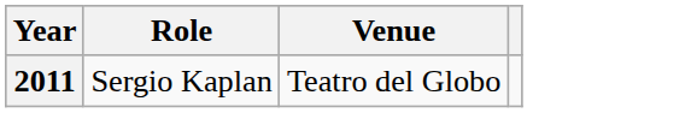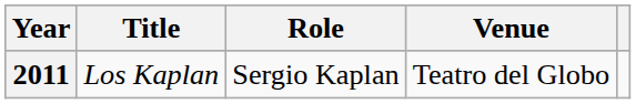 <table class="wikitable plainrowheaders sortable">
 <tr>
 <th scope="col">Year</th>
+<th scope="col">Title</th>
 <th scope="col" class="unsortable">Role</th>
 <th scope="col" class="unsortable">Venue</th>
 <th scope="col" class="unsortable"></th>
 </tr>
 <tr>
 <th scope="row">2011</th>
+<td data-sort-value="Kaplan, Los"><em>Los Kaplan</em></td>
 <td>Sergio Kaplan</td>
 <td>Teatro del Globo</td>
 <td style="text-align:center"></td>
 </tr>
 </table>
